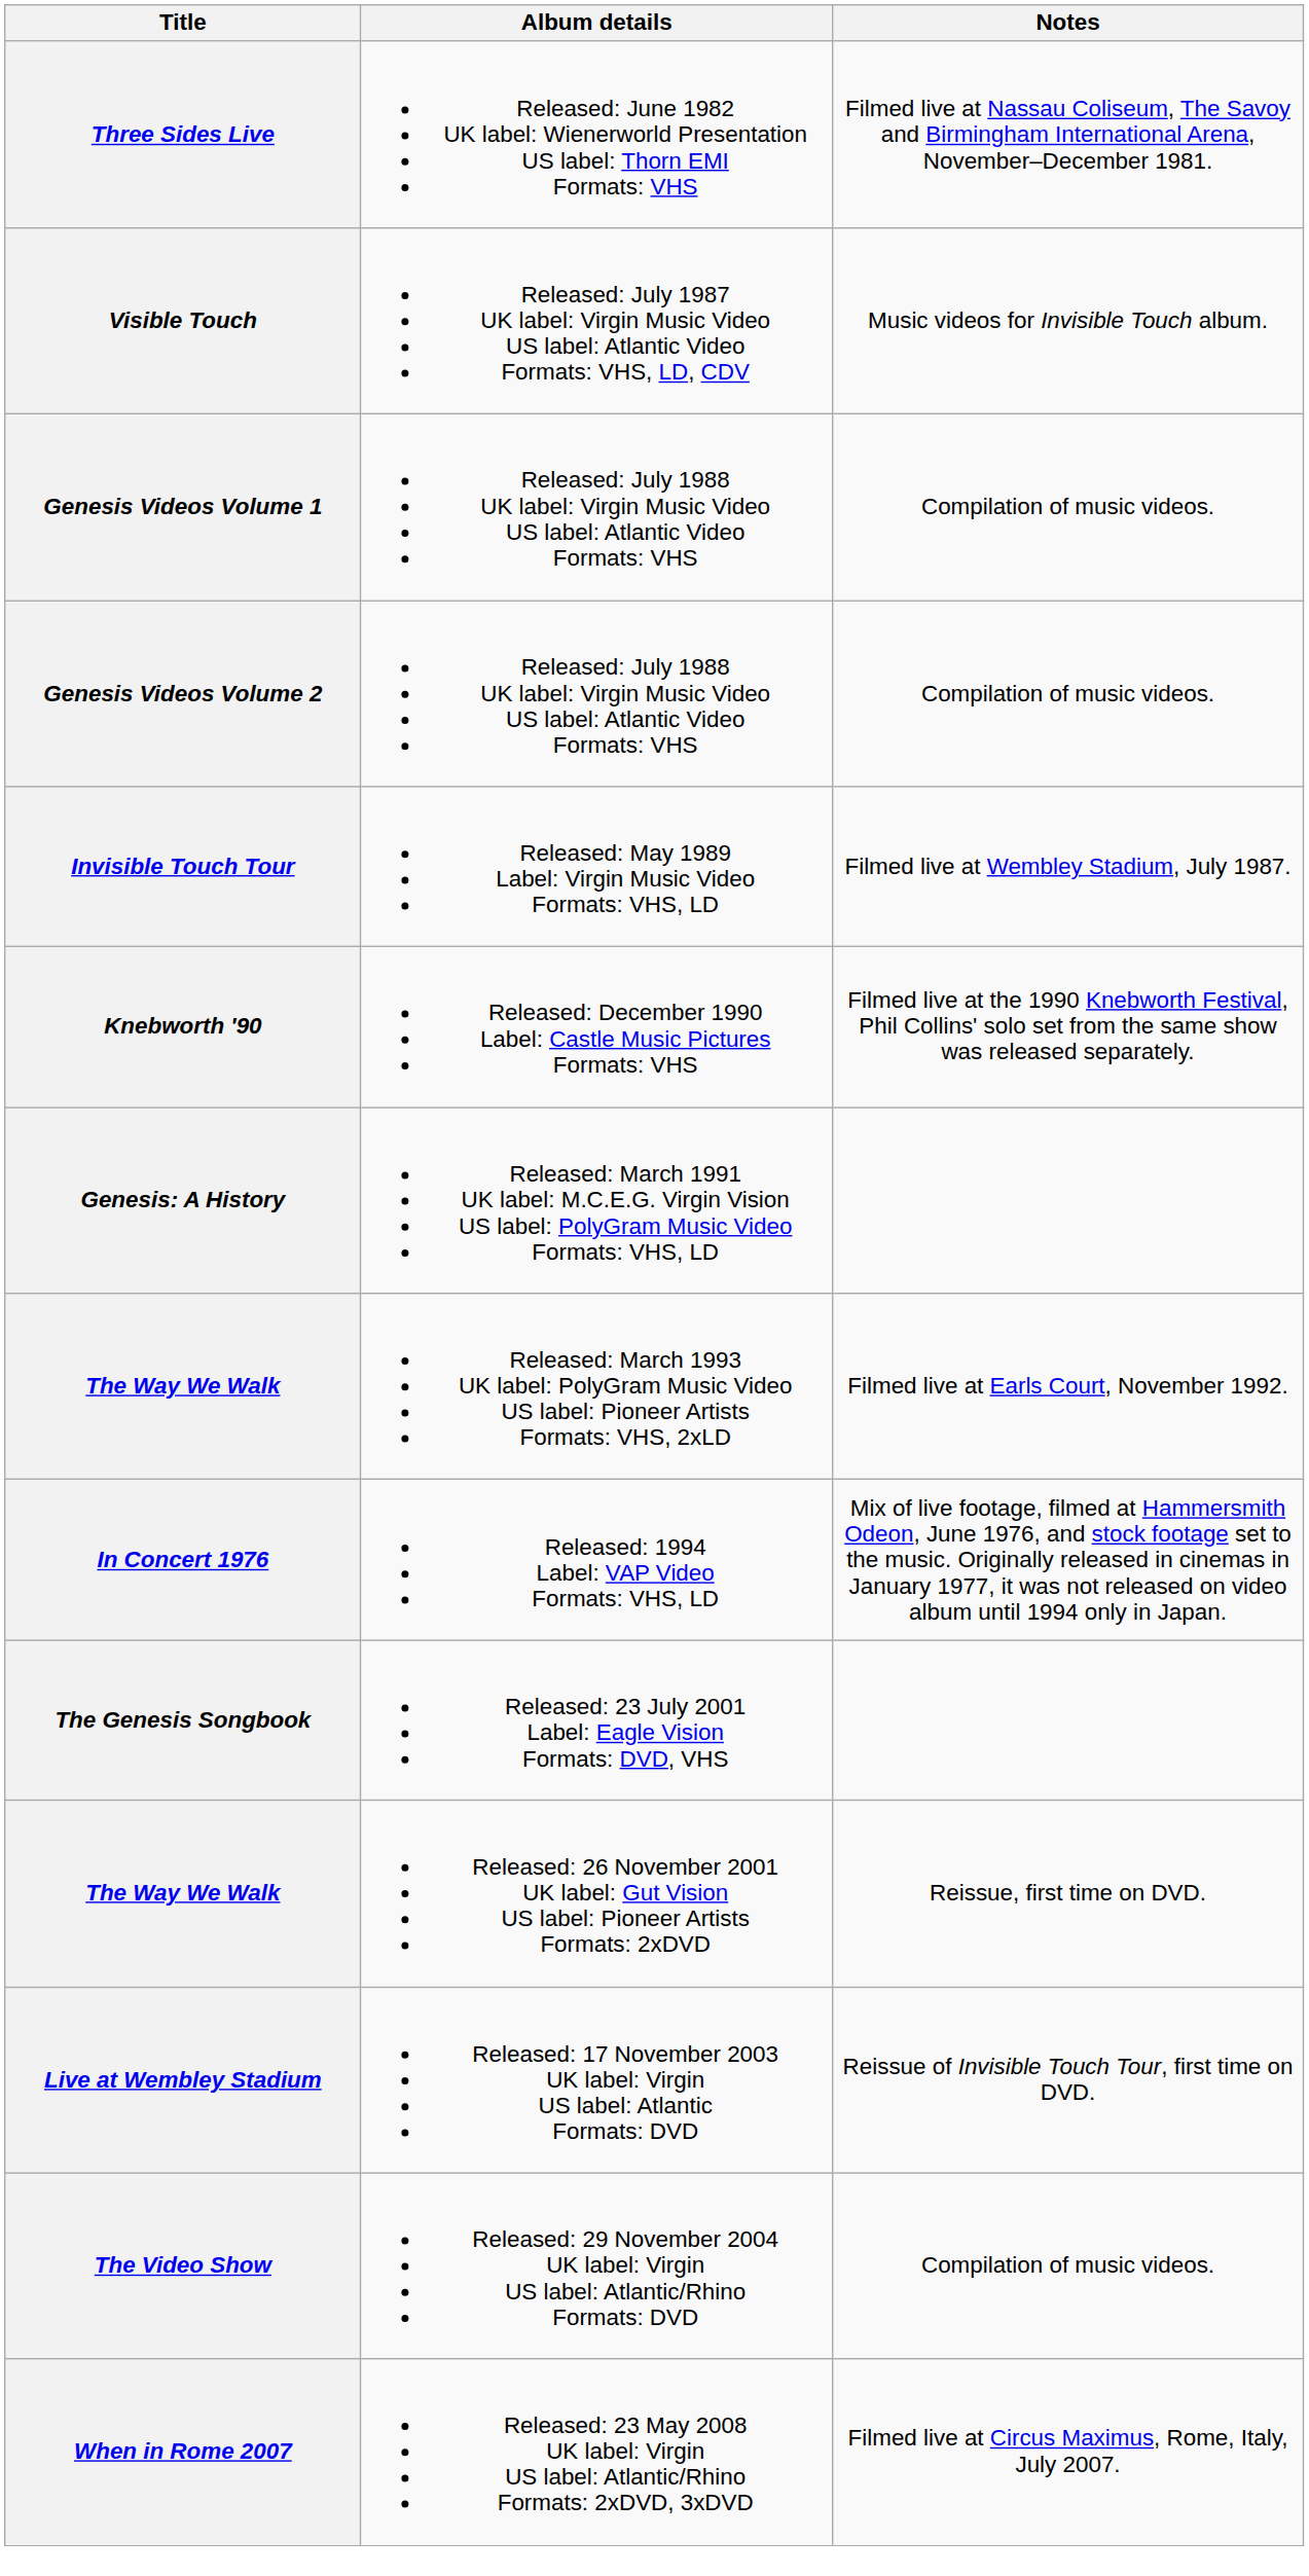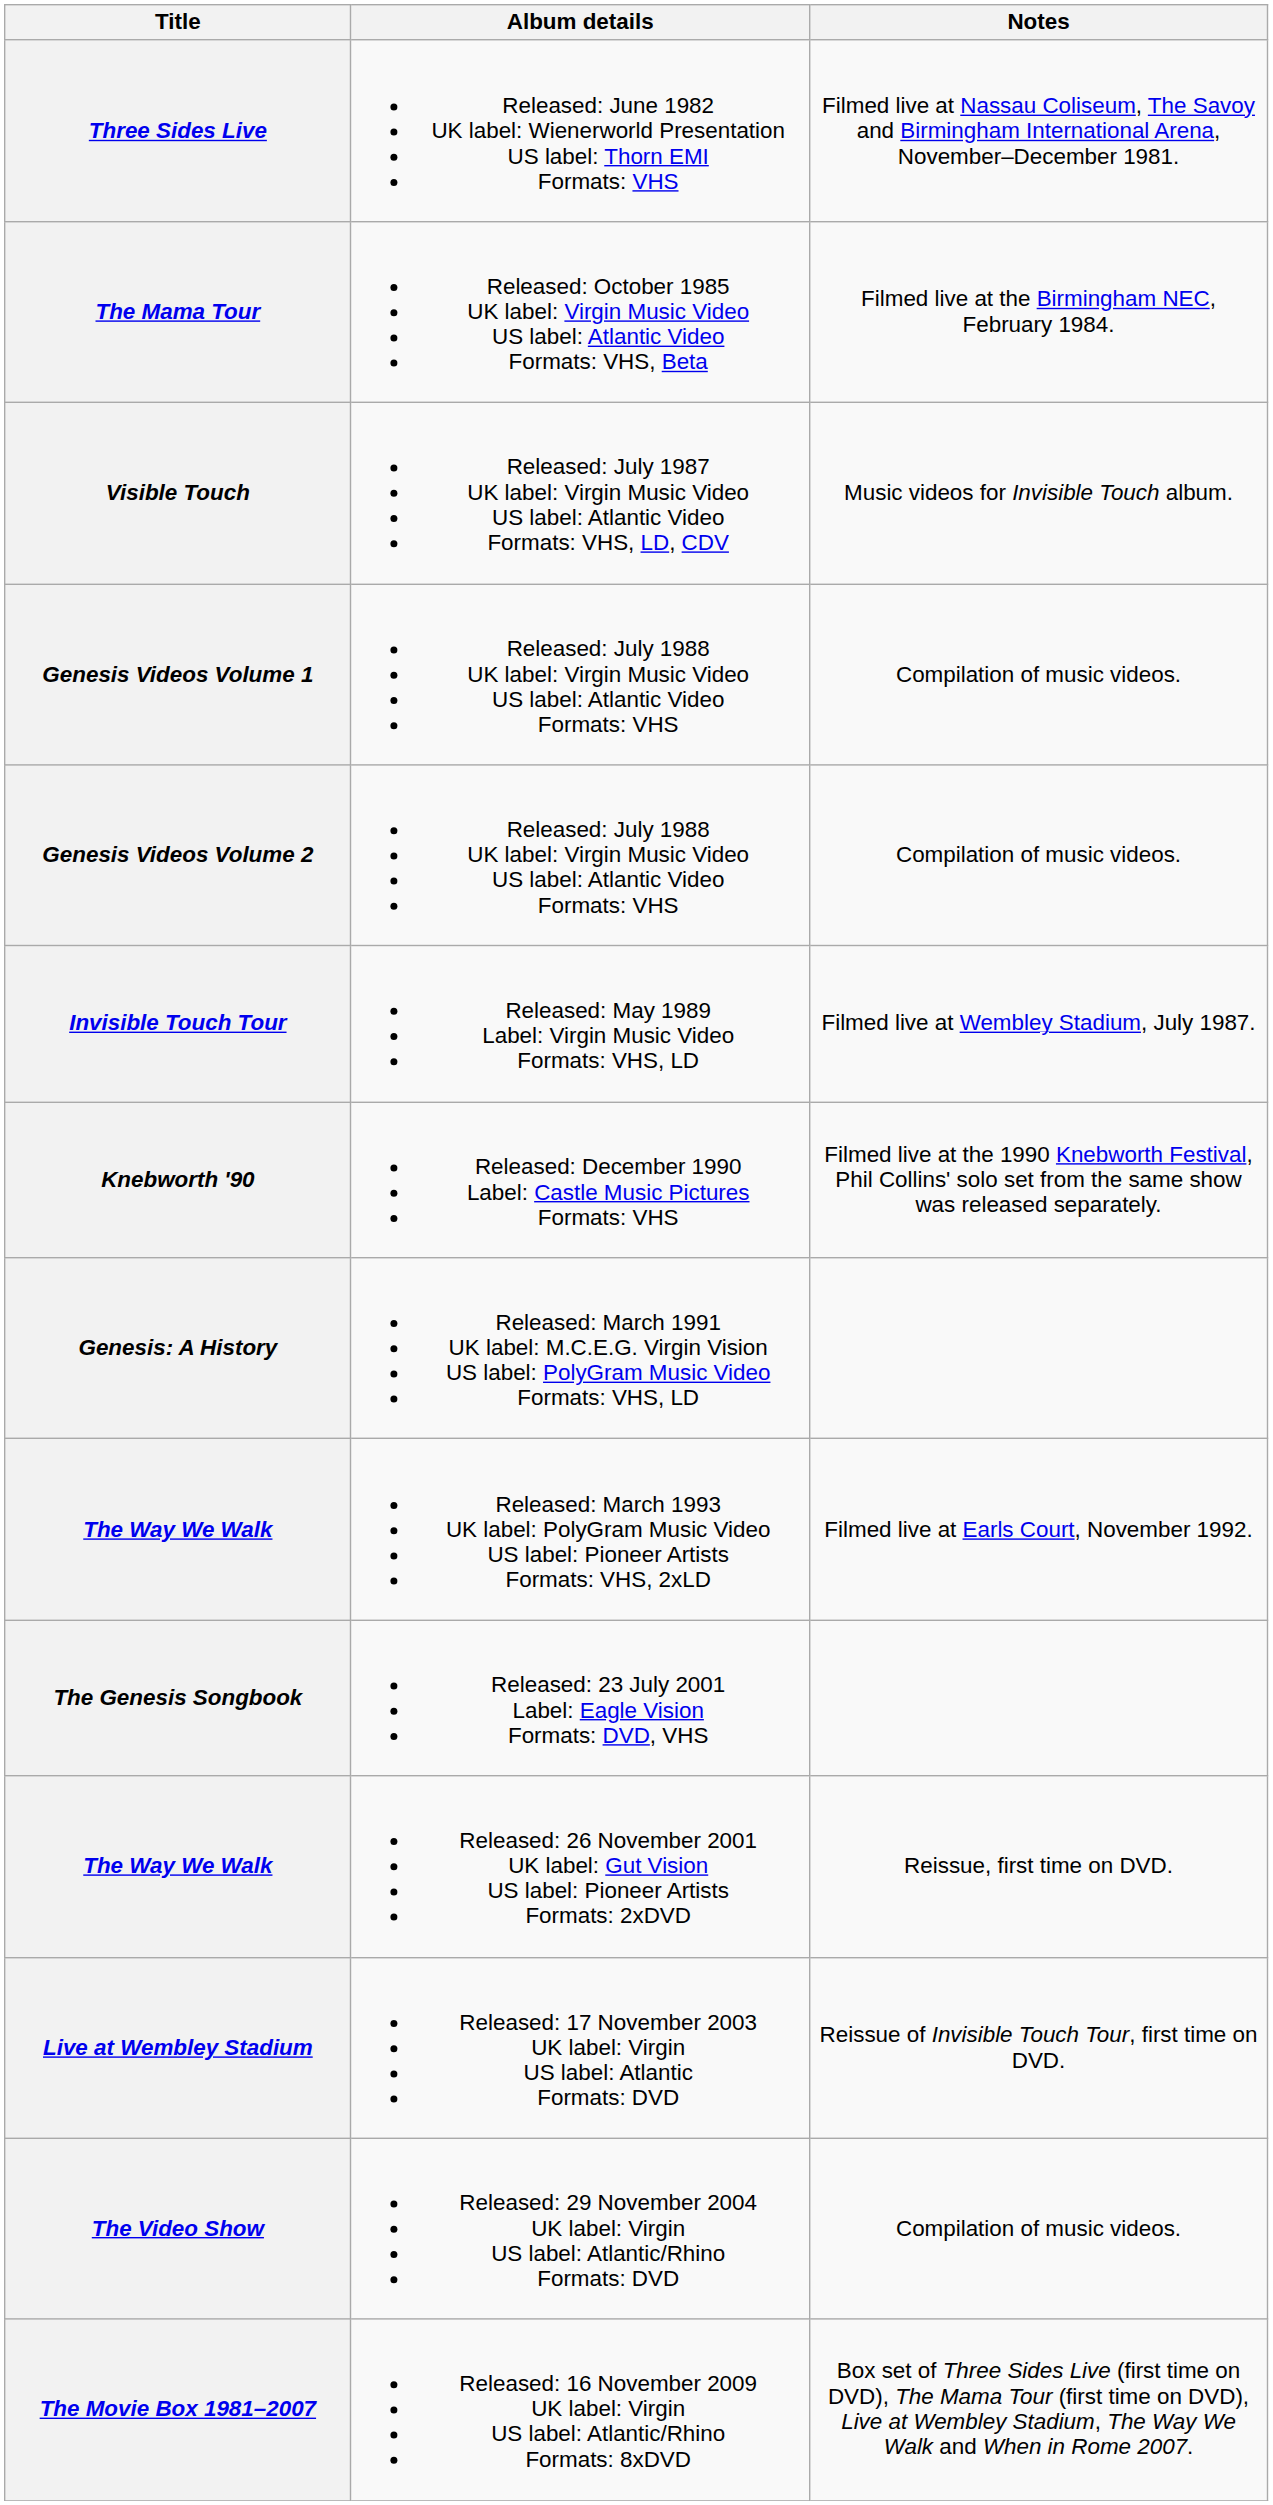 <table class="wikitable plainrowheaders" style="text-align:center;">
 <tr>
 <th scope="col" style="width:15em;">Title</th>
 <th scope="col" style="width:20em;">Album details</th>
 <th scope="col" style="width:20em;">Notes</th>
 </tr>
 <tr>
 <th scope="row"><em><a href='#'>Three Sides Live</a></em></th>
 <td><br><ul><li>Released: June 1982</li><li>UK label: Wienerworld Presentation</li><li>US label: <a href='#'>Thorn EMI</a></li><li>Formats: <a href='#'>VHS</a></li></ul></td>
 <td>Filmed live at <a href='#'>Nassau Coliseum</a>, <a href='#'>The Savoy</a> and <a href='#'>Birmingham International Arena</a>, November–December 1981.</td>
+</tr>
+<tr>
+<th scope="row"><em><a href='#'>The Mama Tour</a></em></th>
+<td><br><ul><li>Released: October 1985</li><li>UK label: <a href='#'>Virgin Music Video</a></li><li>US label: <a href='#'>Atlantic Video</a></li><li>Formats: VHS, <a href='#'>Beta</a></li></ul></td>
+<td>Filmed live at the <a href='#'>Birmingham NEC</a>, February 1984.</td>
 </tr>
 <tr>
 <th scope="row"><em>Visible Touch</em></th>
 <td><br><ul><li>Released: July 1987</li><li>UK label: Virgin Music Video</li><li>US label: Atlantic Video</li><li>Formats: VHS, <a href='#'>LD</a>, <a href='#'>CDV</a></li></ul></td>
 <td>Music videos for <em>Invisible Touch</em> album.</td>
 </tr>
 <tr>
 <th scope="row"><em>Genesis Videos Volume 1</em></th>
 <td><br><ul><li>Released: July 1988</li><li>UK label: Virgin Music Video</li><li>US label: Atlantic Video</li><li>Formats: VHS</li></ul></td>
 <td>Compilation of music videos.</td>
 </tr>
 <tr>
 <th scope="row"><em>Genesis Videos Volume 2</em></th>
 <td><br><ul><li>Released: July 1988</li><li>UK label: Virgin Music Video</li><li>US label: Atlantic Video</li><li>Formats: VHS</li></ul></td>
 <td>Compilation of music videos.</td>
 </tr>
 <tr>
 <th scope="row"><em><a href='#'>Invisible Touch Tour</a></em></th>
 <td><br><ul><li>Released: May 1989</li><li>Label: Virgin Music Video</li><li>Formats: VHS, LD</li></ul></td>
 <td>Filmed live at <a href='#'>Wembley Stadium</a>, July 1987.</td>
 </tr>
 <tr>
 <th scope="row"><em>Knebworth '90</em></th>
 <td><br><ul><li>Released: December 1990</li><li>Label: <a href='#'>Castle Music Pictures</a></li><li>Formats: VHS</li></ul></td>
 <td>Filmed live at the 1990 <a href='#'>Knebworth Festival</a>, Phil Collins' solo set from the same show was released separately.</td>
 </tr>
 <tr>
 <th scope="row"><em>Genesis: A History</em></th>
 <td><br><ul><li>Released: March 1991</li><li>UK label: M.C.E.G. Virgin Vision</li><li>US label: <a href='#'>PolyGram Music Video</a></li><li>Formats: VHS, LD</li></ul></td>
 <td></td>
 </tr>
 <tr>
 <th scope="row"><em><a href='#'>The Way We Walk</a></em></th>
 <td><br><ul><li>Released: March 1993</li><li>UK label: PolyGram Music Video</li><li>US label: Pioneer Artists</li><li>Formats: VHS, 2xLD</li></ul></td>
 <td>Filmed live at <a href='#'>Earls Court</a>, November 1992.</td>
 </tr>
 <tr>
-<th scope="row"><em><a href='#'>In Concert 1976</a></em></th>
-<td><br><ul><li>Released: 1994</li><li>Label: <a href='#'>VAP Video</a></li><li>Formats: VHS, LD</li></ul></td>
-<td>Mix of live footage, filmed at <a href='#'>Hammersmith Odeon</a>, June 1976, and <a href='#'>stock footage</a> set to the music. Originally released in cinemas in January 1977, it was not released on video album until 1994 only in Japan.</td>
-</tr>
-<tr>
 <th scope="row"><em>The Genesis Songbook</em></th>
 <td><br><ul><li>Released: 23 July 2001</li><li>Label: <a href='#'>Eagle Vision</a></li><li>Formats: <a href='#'>DVD</a>, VHS</li></ul></td>
 <td></td>
 </tr>
 <tr>
 <th scope="row"><em><a href='#'>The Way We Walk</a></em></th>
 <td><br><ul><li>Released: 26 November 2001</li><li>UK label: <a href='#'>Gut Vision</a></li><li>US label: Pioneer Artists</li><li>Formats: 2xDVD</li></ul></td>
 <td>Reissue, first time on DVD.</td>
 </tr>
 <tr>
 <th scope="row"><em><a href='#'>Live at Wembley Stadium</a></em></th>
 <td><br><ul><li>Released: 17 November 2003</li><li>UK label: Virgin</li><li>US label: Atlantic</li><li>Formats: DVD</li></ul></td>
 <td>Reissue of <em>Invisible Touch Tour</em>, first time on DVD.</td>
 </tr>
 <tr>
 <th scope="row"><em><a href='#'>The Video Show</a></em></th>
 <td><br><ul><li>Released: 29 November 2004</li><li>UK label: Virgin</li><li>US label: Atlantic/Rhino</li><li>Formats: DVD</li></ul></td>
 <td>Compilation of music videos.</td>
 </tr>
 <tr>
-<th scope="row"><em><a href='#'>When in Rome 2007</a></em></th>
-<td><br><ul><li>Released: 23 May 2008</li><li>UK label: Virgin</li><li>US label: Atlantic/Rhino</li><li>Formats: 2xDVD, 3xDVD</li></ul></td>
-<td>Filmed live at <a href='#'>Circus Maximus</a>, Rome, Italy, July 2007.</td>
+<th scope="row"><em><a href='#'>The Movie Box 1981–2007</a></em></th>
+<td><br><ul><li>Released: 16 November 2009</li><li>UK label: Virgin</li><li>US label: Atlantic/Rhino</li><li>Formats: 8xDVD</li></ul></td>
+<td>Box set of <em>Three Sides Live</em> (first time on DVD), <em>The Mama Tour</em> (first time on DVD), <em>Live at Wembley Stadium</em>, <em>The Way We Walk</em> and <em>When in Rome 2007</em>.</td>
 </tr>
 </table>
